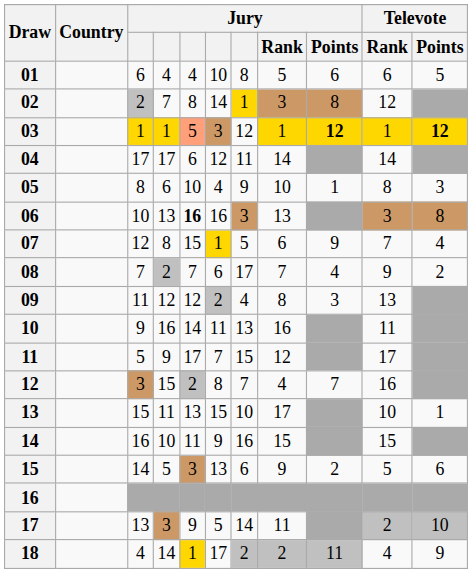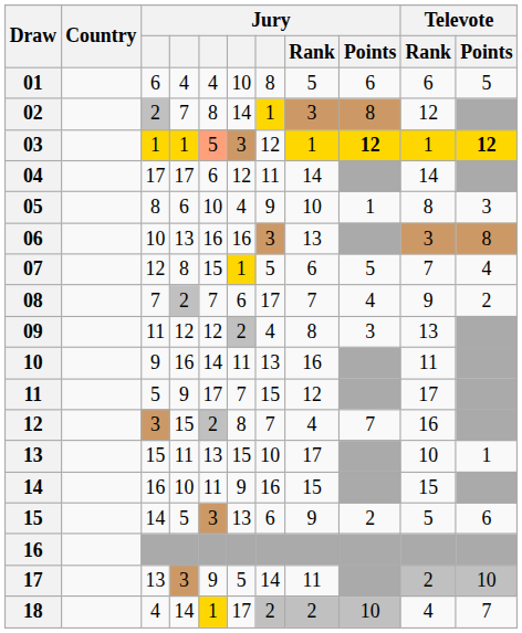 <table class="sortable wikitable collapsible plainrowheaders" style="text-align:center;">
 <tr>
 </tr>
 <tr>
 <th scope="col" rowspan="2">Draw</th>
 <th scope="col" rowspan="2">Country</th>
 <th scope="col" colspan="7">Jury</th>
 <th scope="col" colspan="2">Televote</th>
 </tr>
 <tr>
 <th scope="col"><small></small></th>
 <th scope="col"><small></small></th>
 <th scope="col"><small></small></th>
 <th scope="col"><small></small></th>
 <th scope="col"><small></small></th>
 <th scope="col">Rank</th>
 <th scope="col">Points</th>
 <th scope="col">Rank</th>
 <th scope="col">Points</th>
 </tr>
 <tr>
 <th scope="row" style="text-align:center;">01</th>
 <td style="text-align:left;"></td>
 <td>6</td>
 <td>4</td>
 <td>4</td>
 <td>10</td>
 <td>8</td>
 <td>5</td>
 <td>6</td>
 <td>6</td>
 <td>5</td>
 </tr>
 <tr>
 <th scope="row" style="text-align:center;">02</th>
 <td style="text-align:left;"></td>
 <td style="background:silver;">2</td>
 <td>7</td>
 <td>8</td>
 <td>14</td>
 <td style="background:gold;">1</td>
 <td style="background:#CC9966;">3</td>
 <td style="background:#CC9966;">8</td>
 <td>12</td>
 <td style="background:#AAAAAA;"></td>
 </tr>
 <tr>
 <th scope="row" style="text-align:center;">03</th>
 <td style="text-align:left;"></td>
 <td style="background:gold;">1</td>
 <td style="background:gold;">1</td>
 <td style="background: lightsalmon;">5</td>
 <td style="background:#CC9966;">3</td>
 <td>12</td>
 <td style="background:gold;">1</td>
 <td style="background:gold;"><strong>12</strong></td>
 <td style="background:gold;">1</td>
 <td style="background:gold;"><strong>12</strong></td>
 </tr>
 <tr>
 <th scope="row" style="text-align:center;">04</th>
 <td style="text-align:left;"></td>
 <td>17</td>
 <td>17</td>
 <td>6</td>
 <td>12</td>
 <td>11</td>
 <td>14</td>
 <td style="background:#AAAAAA;"></td>
 <td>14</td>
 <td style="background:#AAAAAA;"></td>
 </tr>
 <tr>
 <th scope="row" style="text-align:center;">05</th>
 <td style="text-align:left;"></td>
 <td>8</td>
 <td>6</td>
 <td>10</td>
 <td>4</td>
 <td>9</td>
 <td>10</td>
 <td>1</td>
 <td>8</td>
 <td>3</td>
 </tr>
 <tr>
 <th scope="row" style="text-align:center;">06</th>
 <td style="text-align:left;"></td>
 <td>10</td>
 <td>13</td>
-<td><strong>16</strong></td>
+<td>16</td>
 <td>16</td>
 <td style="background:#CC9966;">3</td>
 <td>13</td>
 <td style="background:#AAAAAA;"></td>
 <td style="background:#CC9966;">3</td>
 <td style="background:#CC9966;">8</td>
 </tr>
 <tr>
 <th scope="row" style="text-align:center;">07</th>
 <td style="text-align:left;"></td>
 <td>12</td>
 <td>8</td>
 <td>15</td>
 <td style="background:gold;">1</td>
 <td>5</td>
 <td>6</td>
-<td>9</td>
+<td>5</td>
 <td>7</td>
 <td>4</td>
 </tr>
 <tr>
 <th scope="row" style="text-align:center;">08</th>
 <td style="text-align:left;"></td>
 <td>7</td>
 <td style="background:silver;">2</td>
 <td>7</td>
 <td>6</td>
 <td>17</td>
 <td>7</td>
 <td>4</td>
 <td>9</td>
 <td>2</td>
 </tr>
 <tr>
 <th scope="row" style="text-align:center;">09</th>
 <td style="text-align:left;"></td>
 <td>11</td>
 <td>12</td>
 <td>12</td>
 <td style="background:silver;">2</td>
 <td>4</td>
 <td>8</td>
 <td>3</td>
 <td>13</td>
 <td style="background:#AAAAAA;"></td>
 </tr>
 <tr>
 <th scope="row" style="text-align:center;">10</th>
 <td style="text-align:left;"></td>
 <td>9</td>
 <td>16</td>
 <td>14</td>
 <td>11</td>
 <td>13</td>
 <td>16</td>
 <td style="background:#AAAAAA;"></td>
 <td>11</td>
 <td style="background:#AAAAAA;"></td>
 </tr>
 <tr>
 <th scope="row" style="text-align:center;">11</th>
 <td style="text-align:left;"></td>
 <td>5</td>
 <td>9</td>
 <td>17</td>
 <td>7</td>
 <td>15</td>
 <td>12</td>
 <td style="background:#AAAAAA;"></td>
 <td>17</td>
 <td style="background:#AAAAAA;"></td>
 </tr>
 <tr>
 <th scope="row" style="text-align:center;">12</th>
 <td style="text-align:left;"></td>
 <td style="background:#CC9966;">3</td>
 <td>15</td>
 <td style="background:silver;">2</td>
 <td>8</td>
 <td>7</td>
 <td>4</td>
 <td>7</td>
 <td>16</td>
 <td style="background:#AAAAAA;"></td>
 </tr>
 <tr>
 <th scope="row" style="text-align:center;">13</th>
 <td style="text-align:left;"></td>
 <td>15</td>
 <td>11</td>
 <td>13</td>
 <td>15</td>
 <td>10</td>
 <td>17</td>
 <td style="background:#AAAAAA;"></td>
 <td>10</td>
 <td>1</td>
 </tr>
 <tr>
 <th scope="row" style="text-align:center;">14</th>
 <td style="text-align:left;"></td>
 <td>16</td>
 <td>10</td>
 <td>11</td>
 <td>9</td>
 <td>16</td>
 <td>15</td>
 <td style="background:#AAAAAA;"></td>
 <td>15</td>
 <td style="background:#AAAAAA;"></td>
 </tr>
 <tr>
 <th scope="row" style="text-align:center;">15</th>
 <td style="text-align:left;"></td>
 <td>14</td>
 <td>5</td>
 <td style="background:#CC9966;">3</td>
 <td>13</td>
 <td>6</td>
 <td>9</td>
 <td>2</td>
 <td>5</td>
 <td>6</td>
 </tr>
 <tr class="sortbottom">
 <th scope="row" style="text-align:center;">16</th>
 <td style="text-align:left;"></td>
 <td style="background:#AAAAAA;"></td>
 <td style="background:#AAAAAA;"></td>
 <td style="background:#AAAAAA;"></td>
 <td style="background:#AAAAAA;"></td>
 <td style="background:#AAAAAA;"></td>
 <td style="background:#AAAAAA;"></td>
 <td style="background:#AAAAAA;"></td>
 <td style="background:#AAAAAA;"></td>
 <td style="background:#AAAAAA;"></td>
 </tr>
 <tr>
 <th scope="row" style="text-align:center;">17</th>
 <td style="text-align:left;"></td>
 <td>13</td>
 <td style="background:#CC9966;">3</td>
 <td>9</td>
 <td>5</td>
 <td>14</td>
 <td>11</td>
 <td style="background:#AAAAAA;"></td>
 <td style="background:silver;">2</td>
 <td style="background:silver;">10</td>
 </tr>
 <tr>
 <th scope="row" style="text-align:center;">18</th>
 <td style="text-align:left;"></td>
 <td>4</td>
 <td>14</td>
 <td style="background:gold;">1</td>
 <td>17</td>
 <td style="background:silver;">2</td>
 <td style="background:silver;">2</td>
-<td style="background:silver;">11</td>
+<td style="background:silver;">10</td>
 <td>4</td>
-<td>9</td>
+<td>7</td>
 </tr>
 </table>
